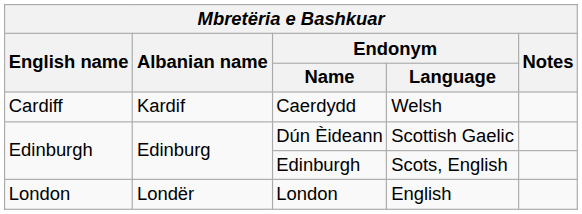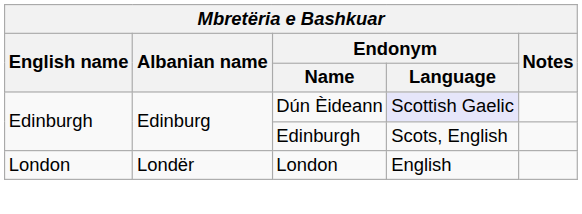 <table class="wikitable sortable">
 <tr>
 <th colspan="5"> <em>Mbretëria e Bashkuar</em></th>
 </tr>
 <tr>
 <th rowspan="2">English name</th>
 <th rowspan="2">Albanian name</th>
 <th colspan="2">Endonym</th>
 <th rowspan="2">Notes</th>
 </tr>
 <tr>
 <th>Name</th>
 <th>Language</th>
 </tr>
 <tr>
-<td>Cardiff</td>
-<td>Kardif</td>
-<td>Caerdydd</td>
-<td>Welsh</td>
-<td></td>
-</tr>
-<tr>
 <td rowspan="2">Edinburgh</td>
 <td rowspan="2">Edinburg</td>
 <td>Dún Èideann</td>
-<td>Scottish Gaelic</td>
+<td style="background: lavender;">Scottish Gaelic</td>
 <td></td>
 </tr>
 <tr>
 <td>Edinburgh</td>
 <td>Scots, English</td>
 <td></td>
 </tr>
 <tr>
 <td>London</td>
 <td>Londër</td>
 <td>London</td>
 <td>English</td>
 <td></td>
 </tr>
 </table>
